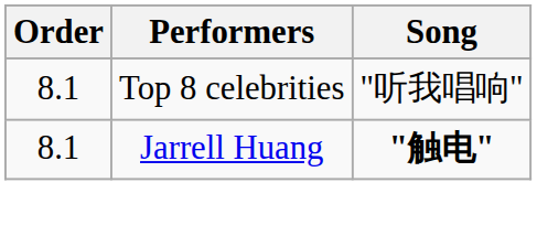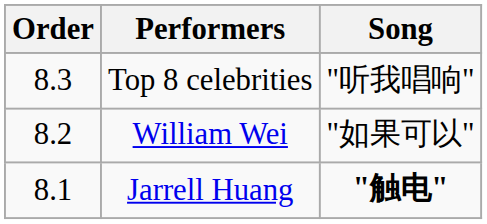 <table class="wikitable" style="text-align:center;">
 <tr>
 <th>Order</th>
 <th>Performers</th>
 <th>Song</th>
 </tr>
 <tr>
-<td>8.1</td>
+<td>8.3</td>
 <td>Top 8 celebrities</td>
 <td>"听我唱响"</td>
+</tr>
+<tr>
+<td>8.2</td>
+<td><a href='#'>William Wei</a></td>
+<td>"如果可以"</td>
 </tr>
 <tr>
 <td>8.1</td>
 <td><a href='#'>Jarrell Huang</a></td>
 <td><strong>"触电"</strong></td>
 </tr>
 </table>
